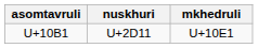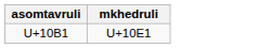 <table class="wikitable" style="width:100">
 <tr>
 <th width="100">asomtavruli</th>
-<th width="100">nuskhuri</th>
 <th width="100">mkhedruli</th>
 </tr>
 <tr>
 <td align="center">U+10B1</td>
-<td align="center">U+2D11</td>
 <td align="center">U+10E1</td>
 </tr>
 </table>
